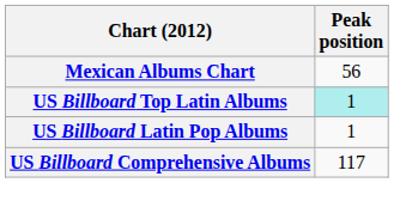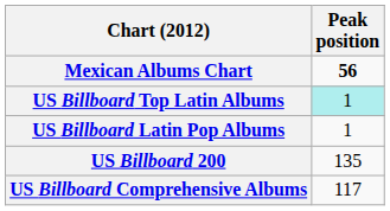 <table class="wikitable sortable plainrowheaders">
 <tr>
 <th>Chart (2012)</th>
 <th>Peak<br>position</th>
 </tr>
 <tr>
 <th scope=row><a href='#'>Mexican Albums Chart</a></th>
-<td style="text-align:center;">56</td>
+<td style="text-align:center;"><strong>56</strong></td>
 </tr>
 <tr>
 <th scope=row><a href='#'>US <em>Billboard</em> Top Latin Albums</a></th>
 <td style="background: paleturquoise; text-align:center;">1</td>
 </tr>
 <tr>
 <th scope=row><a href='#'>US <em>Billboard</em> Latin Pop Albums</a></th>
 <td style="text-align:center;">1</td>
 </tr>
 <tr>
+<th scope=row><a href='#'>US <em>Billboard</em> 200</a></th>
+<td style="text-align:center;">135</td>
+</tr>
+<tr>
 <th scope=row><a href='#'>US <em>Billboard</em> Comprehensive Albums</a></th>
 <td style="text-align:center;">117</td>
 </tr>
 </table>
